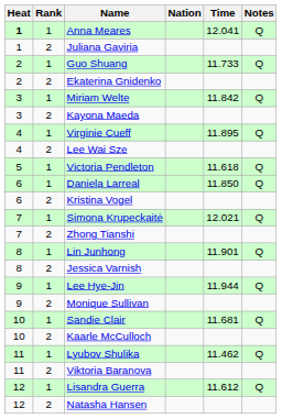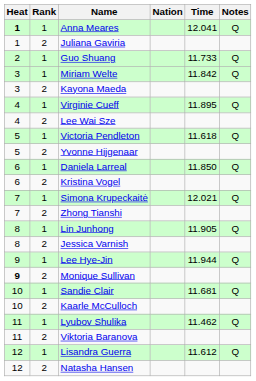 <table class="wikitable sortable" style="text-align:center">
 <tr>
 <th>Heat</th>
 <th>Rank</th>
 <th>Name</th>
 <th>Nation</th>
 <th>Time</th>
 <th>Notes</th>
 </tr>
 <tr bgcolor=ccffcc>
 <td><strong>1</strong></td>
 <td>1</td>
 <td align=left><a href='#'>Anna Meares</a></td>
 <td align=left></td>
 <td>12.041</td>
 <td>Q</td>
 </tr>
 <tr>
 <td>1</td>
 <td>2</td>
 <td align=left><a href='#'>Juliana Gaviria</a></td>
 <td align=left></td>
 <td></td>
 <td></td>
 </tr>
 <tr bgcolor=ccffcc>
 <td>2</td>
 <td>1</td>
 <td align=left><a href='#'>Guo Shuang</a></td>
 <td align=left></td>
 <td>11.733</td>
 <td>Q</td>
-</tr>
-<tr>
-<td>2</td>
-<td>2</td>
-<td align=left><a href='#'>Ekaterina Gnidenko</a></td>
-<td align=left></td>
-<td></td>
-<td></td>
 </tr>
 <tr bgcolor=ccffcc>
 <td>3</td>
 <td>1</td>
 <td align=left><a href='#'>Miriam Welte</a></td>
 <td align=left></td>
 <td>11.842</td>
 <td>Q</td>
 </tr>
 <tr>
 <td>3</td>
 <td>2</td>
 <td align=left><a href='#'>Kayona Maeda</a></td>
 <td align=left></td>
 <td></td>
 <td></td>
 </tr>
 <tr bgcolor=ccffcc>
 <td>4</td>
 <td>1</td>
 <td align=left><a href='#'>Virginie Cueff</a></td>
 <td align=left></td>
 <td>11.895</td>
 <td>Q</td>
 </tr>
 <tr>
 <td>4</td>
 <td>2</td>
 <td align=left><a href='#'>Lee Wai Sze</a></td>
 <td align=left></td>
 <td></td>
 <td></td>
 </tr>
 <tr bgcolor=ccffcc>
 <td>5</td>
 <td>1</td>
 <td align=left><a href='#'>Victoria Pendleton</a></td>
 <td align=left></td>
 <td>11.618</td>
 <td>Q</td>
 </tr>
+<tr>
+<td>5</td>
+<td>2</td>
+<td align=left><a href='#'>Yvonne Hijgenaar</a></td>
+<td align=left></td>
+<td></td>
+<td></td>
+</tr>
 <tr bgcolor=ccffcc>
 <td>6</td>
 <td>1</td>
 <td align=left><a href='#'>Daniela Larreal</a></td>
 <td align=left></td>
 <td>11.850</td>
 <td>Q</td>
 </tr>
 <tr>
 <td>6</td>
 <td>2</td>
 <td align=left><a href='#'>Kristina Vogel</a></td>
 <td align=left></td>
 <td></td>
 <td></td>
 </tr>
 <tr bgcolor=ccffcc>
 <td>7</td>
 <td>1</td>
 <td align=left><a href='#'>Simona Krupeckaitė</a></td>
 <td align=left></td>
 <td>12.021</td>
 <td>Q</td>
 </tr>
 <tr>
 <td>7</td>
 <td>2</td>
 <td align=left><a href='#'>Zhong Tianshi</a></td>
 <td align=left></td>
 <td></td>
 <td></td>
 </tr>
 <tr bgcolor=ccffcc>
 <td>8</td>
 <td>1</td>
 <td align=left><a href='#'>Lin Junhong</a></td>
 <td align=left></td>
-<td>11.901</td>
+<td>11.905</td>
 <td>Q</td>
 </tr>
 <tr>
 <td>8</td>
 <td>2</td>
 <td align=left><a href='#'>Jessica Varnish</a></td>
 <td align=left></td>
 <td></td>
 <td></td>
 </tr>
 <tr bgcolor=ccffcc>
 <td>9</td>
 <td>1</td>
 <td align=left><a href='#'>Lee Hye-Jin</a></td>
 <td align=left></td>
 <td>11.944</td>
 <td>Q</td>
 </tr>
 <tr>
-<td>9</td>
+<td><strong>9</strong></td>
 <td>2</td>
 <td align=left><a href='#'>Monique Sullivan</a></td>
 <td align=left></td>
 <td></td>
 <td></td>
 </tr>
 <tr bgcolor=ccffcc>
 <td>10</td>
 <td>1</td>
 <td align=left><a href='#'>Sandie Clair</a></td>
 <td align=left></td>
 <td>11.681</td>
 <td>Q</td>
 </tr>
 <tr>
 <td>10</td>
 <td>2</td>
 <td align=left><a href='#'>Kaarle McCulloch</a></td>
 <td align=left></td>
 <td></td>
 <td></td>
 </tr>
 <tr bgcolor=ccffcc>
 <td>11</td>
 <td>1</td>
 <td align=left><a href='#'>Lyubov Shulika</a></td>
 <td align=left></td>
 <td>11.462</td>
 <td>Q</td>
 </tr>
 <tr>
 <td>11</td>
 <td>2</td>
 <td align=left><a href='#'>Viktoria Baranova</a></td>
 <td align=left></td>
 <td></td>
 <td></td>
 </tr>
 <tr bgcolor=ccffcc>
 <td>12</td>
 <td>1</td>
 <td align=left><a href='#'>Lisandra Guerra</a></td>
 <td align=left></td>
 <td>11.612</td>
 <td>Q</td>
 </tr>
 <tr>
 <td>12</td>
 <td>2</td>
 <td align=left><a href='#'>Natasha Hansen</a></td>
 <td align=left></td>
 <td></td>
 <td></td>
 </tr>
 </table>
